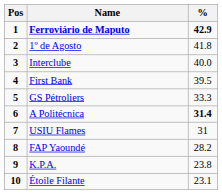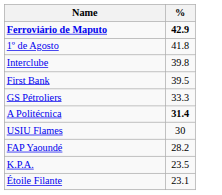 <table class="wikitable" style="text-align:center; font-size:90%;">
 <tr>
-<th width=25px>Pos</th>
 <th width=220px>Name</th>
 <th width=35px>%</th>
 </tr>
 <tr>
-<td><strong>1</strong></td>
 <td align=left> <strong><a href='#'>Ferroviário de Maputo</a></strong></td>
 <td align=center><strong>42.9</strong></td>
 </tr>
 <tr>
-<td><strong>2</strong></td>
 <td align=left> <a href='#'>1º de Agosto</a></td>
 <td align=center>41.8</td>
 </tr>
 <tr>
-<td><strong>3</strong></td>
 <td align=left> <a href='#'>Interclube</a></td>
-<td align=center>40.0</td>
+<td align=center>39.8</td>
 </tr>
 <tr>
-<td><strong>4</strong></td>
 <td align=left> <a href='#'>First Bank</a></td>
 <td>39.5</td>
 </tr>
 <tr>
-<td><strong>5</strong></td>
 <td align=left> <a href='#'>GS Pétroliers</a></td>
 <td align=center>33.3</td>
 </tr>
 <tr>
-<td><strong>6</strong></td>
 <td align=left> <a href='#'>A Politécnica</a></td>
 <td align=center><strong>31.4</strong></td>
 </tr>
 <tr>
-<td><strong>7</strong></td>
 <td align=left> <a href='#'>USIU Flames</a></td>
-<td align=center>31</td>
+<td align=center>30</td>
 </tr>
 <tr>
-<td><strong>8</strong></td>
 <td align=left> <a href='#'>FAP Yaoundé</a></td>
 <td align=center>28.2</td>
 </tr>
 <tr>
-<td><strong>9</strong></td>
 <td align=left> <a href='#'>K.P.A.</a></td>
-<td align=center>23.8</td>
+<td align=center>23.5</td>
 </tr>
 <tr>
-<td><strong>10</strong></td>
 <td align=left> <a href='#'>Étoile Filante</a></td>
 <td align=center>23.1</td>
 </tr>
 </table>
